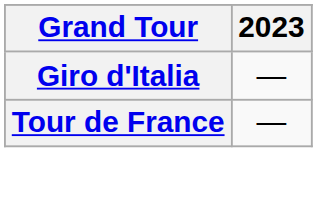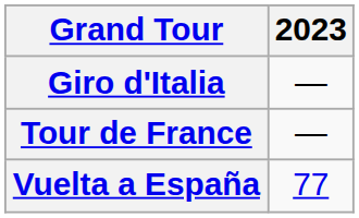 <table class="wikitable plainrowheaders">
 <tr>
 <th scope="col"><a href='#'>Grand Tour</a></th>
 <th scope="col">2023</th>
 </tr>
 <tr style="text-align:center;">
 <th scope="row"> <a href='#'>Giro d'Italia</a></th>
 <td>—</td>
 </tr>
 <tr style="text-align:center;">
 <th scope="row"> <a href='#'>Tour de France</a></th>
 <td>—</td>
 </tr>
+<tr style="text-align:center;">
+<th scope="row"> <a href='#'>Vuelta a España</a></th>
+<td><a href='#'>77</a></td>
+</tr>
 </table>
